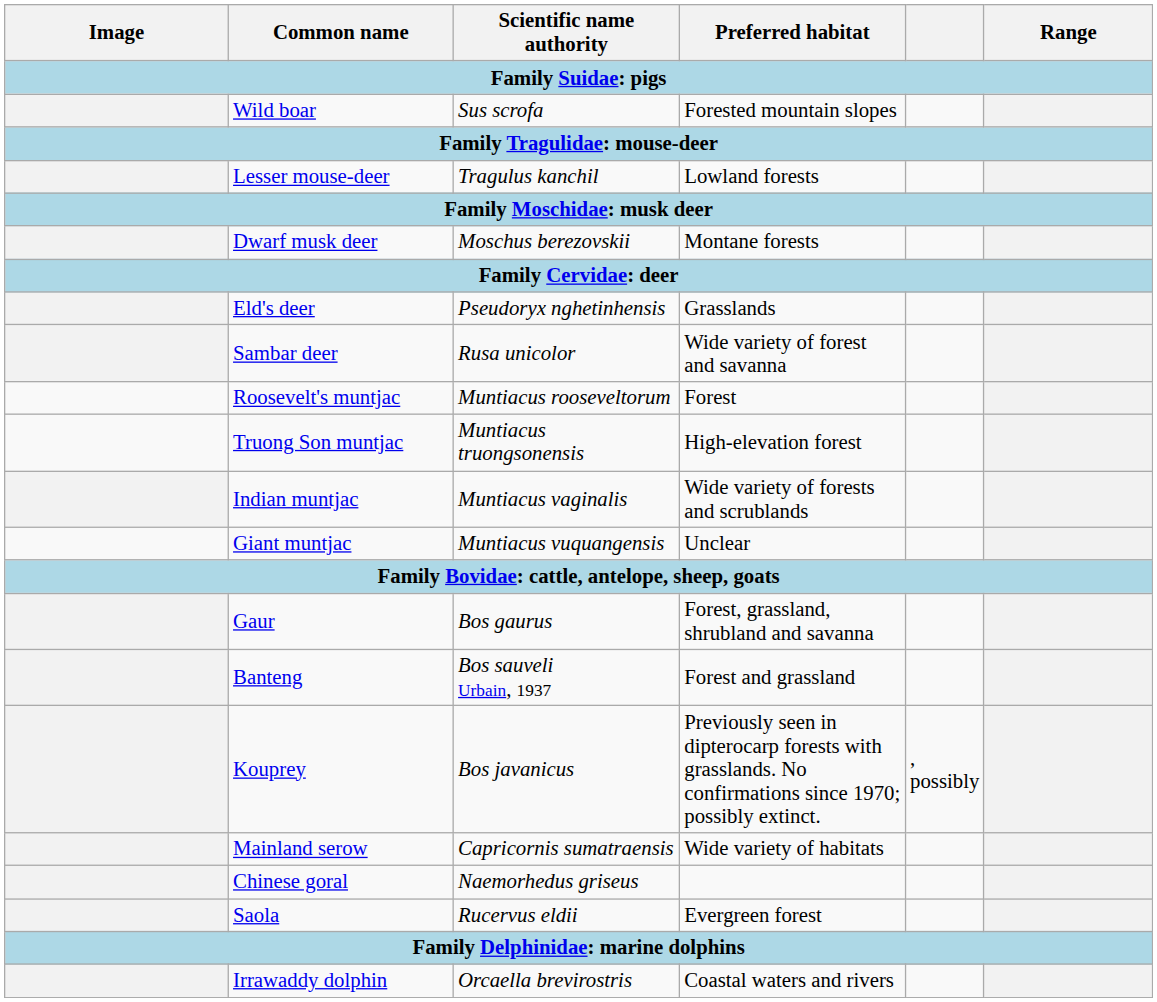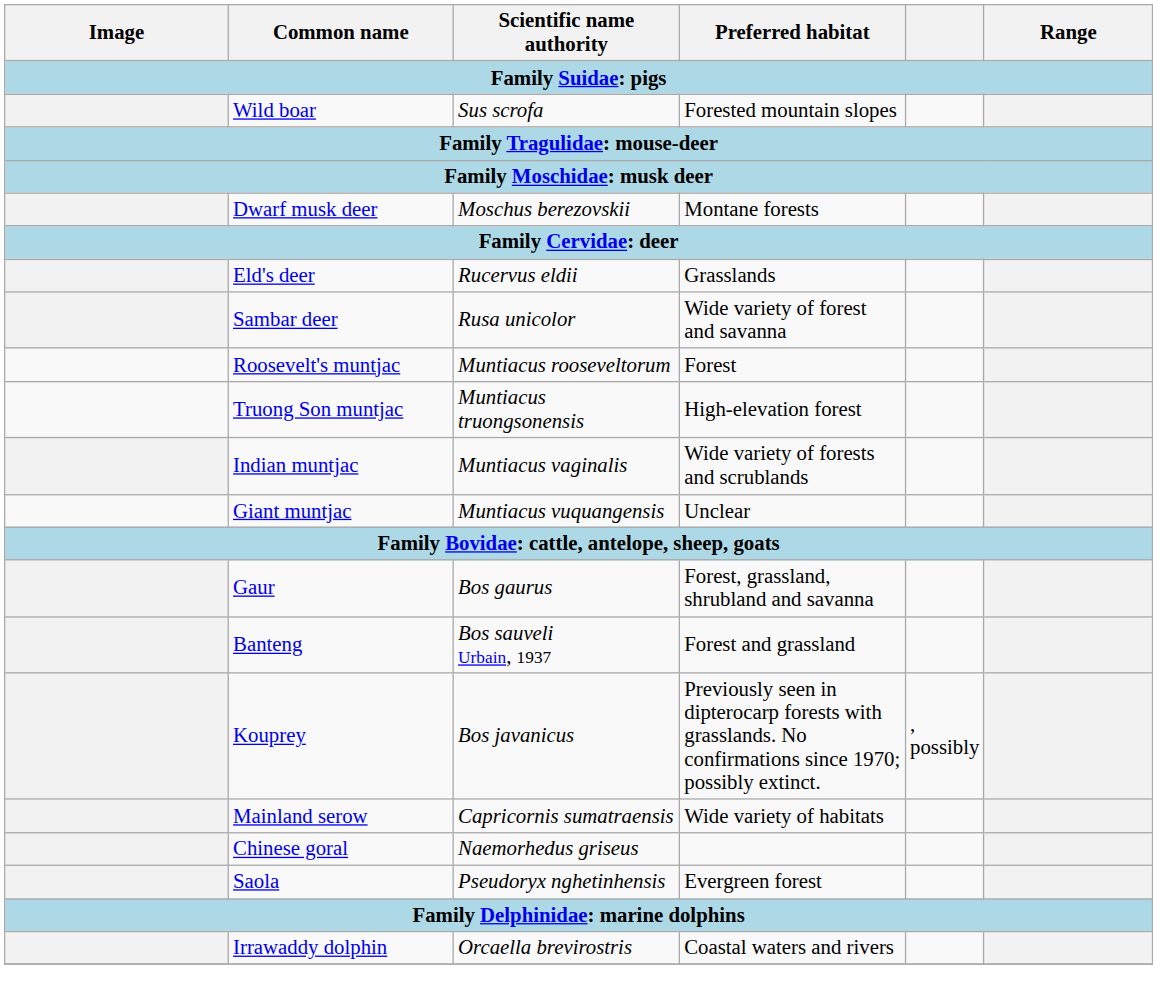 <table width=100% class="wikitable unsortable plainrowheaders">
 <tr>
 <th width="20%" style="text-align: center;">Image</th>
 <th width="20%">Common name</th>
 <th width="20%">Scientific name<br>authority</th>
 <th width="20%">Preferred habitat</th>
 <th width="5%"></th>
 <th width="15%">Range</th>
 </tr>
 <tr>
 <td style="text-align:center;background:lightblue;" colspan=6><strong>Family <a href='#'>Suidae</a>: pigs</strong></td>
 </tr>
 <tr>
 <th style="text-align: center;"></th>
 <td><a href='#'>Wild boar</a></td>
 <td><em>Sus scrofa</em><br></td>
 <td>Forested mountain slopes</td>
 <td><br></td>
 <th style="text-align: center;"></th>
 </tr>
 <tr>
 <td style="text-align:center;background:lightblue;" colspan=6><strong>Family <a href='#'>Tragulidae</a>: mouse-deer</strong></td>
 </tr>
 <tr>
-<th style="text-align: center;"></th>
-<td><a href='#'>Lesser mouse-deer</a></td>
-<td><em>Tragulus kanchil</em><br></td>
-<td>Lowland forests</td>
-<td><br></td>
-<th style="text-align: center;"></th>
-</tr>
-<tr>
 <td style="text-align:center;background:lightblue;" colspan=6><strong>Family <a href='#'>Moschidae</a>: musk deer</strong></td>
 </tr>
 <tr>
 <th style="text-align: center;"></th>
 <td><a href='#'>Dwarf musk deer</a></td>
 <td><em>Moschus berezovskii</em><br></td>
 <td>Montane forests</td>
 <td><br></td>
 <th style="text-align: center;"></th>
 </tr>
 <tr>
 <td style="text-align:center;background:lightblue;" colspan=6><strong>Family <a href='#'>Cervidae</a>: deer</strong></td>
 </tr>
 <tr>
 <th style="text-align: center;"></th>
 <td><a href='#'>Eld's deer</a></td>
-<td><em>Pseudoryx nghetinhensis</em><br></td>
+<td><em>Rucervus eldii</em><br></td>
 <td>Grasslands</td>
 <td><br></td>
 <th style="text-align: center;"></th>
 </tr>
 <tr>
 <th style="text-align: center;"></th>
 <td><a href='#'>Sambar deer</a></td>
 <td><em>Rusa unicolor</em><br></td>
 <td>Wide variety of forest and savanna</td>
 <td><br></td>
 <th style="text-align: center;"></th>
 </tr>
 <tr>
 <td></td>
 <td><a href='#'>Roosevelt's muntjac</a></td>
 <td><em>Muntiacus rooseveltorum</em><br></td>
 <td>Forest</td>
 <td><br></td>
 <th style="text-align: center;"></th>
 </tr>
 <tr>
 <td></td>
 <td><a href='#'>Truong Son muntjac</a></td>
 <td><em>Muntiacus truongsonensis</em><br></td>
 <td>High-elevation forest</td>
 <td><br></td>
 <th style="text-align: center;"></th>
 </tr>
 <tr>
 <th style="text-align: center;"></th>
 <td><a href='#'>Indian muntjac</a></td>
 <td><em>Muntiacus vaginalis</em><br></td>
 <td>Wide variety of forests and scrublands</td>
 <td><br></td>
 <th style="text-align: center;"></th>
 </tr>
 <tr>
 <td></td>
 <td><a href='#'>Giant muntjac</a></td>
 <td><em>Muntiacus vuquangensis</em><br></td>
 <td>Unclear</td>
 <td><br></td>
 <th style="text-align: center;"></th>
 </tr>
 <tr>
 <td style="text-align:center;background:lightblue;" colspan=6><strong>Family <a href='#'>Bovidae</a>: cattle, antelope, sheep, goats</strong></td>
 </tr>
 <tr>
 <th style="text-align: center;"></th>
 <td><a href='#'>Gaur</a></td>
 <td><em>Bos gaurus</em><br></td>
 <td>Forest, grassland, shrubland and savanna</td>
 <td><br></td>
 <th style="text-align: center;"></th>
 </tr>
 <tr>
 <th style="text-align: center;"></th>
 <td><a href='#'>Banteng</a></td>
 <td><em>Bos sauveli</em><br><a href='#'><small>Urbain</small></a>, <small>1937</small></td>
 <td>Forest and grassland</td>
 <td><br></td>
 <th style="text-align: center;"></th>
 </tr>
 <tr>
 <th></th>
 <td><a href='#'>Kouprey</a></td>
 <td><em>Bos javanicus</em><br></td>
 <td>Previously seen in dipterocarp forests with grasslands. No confirmations since 1970; possibly extinct.</td>
 <td>, possibly <br></td>
 <th></th>
 </tr>
 <tr>
 <th style="text-align: center;"></th>
 <td><a href='#'>Mainland serow</a></td>
 <td><em>Capricornis sumatraensis</em><br></td>
 <td>Wide variety of habitats</td>
 <td><br></td>
 <th style="text-align: center;"></th>
 </tr>
 <tr>
 <th style="text-align: center;"></th>
 <td><a href='#'>Chinese goral</a></td>
 <td><em>Naemorhedus griseus</em><br></td>
 <td></td>
 <td></td>
 <th style="text-align: center;"></th>
 </tr>
 <tr>
 <th style="text-align: center;"></th>
 <td><a href='#'>Saola</a></td>
-<td><em>Rucervus eldii</em><br></td>
+<td><em>Pseudoryx nghetinhensis</em><br></td>
 <td>Evergreen forest</td>
 <td><br></td>
 <th style="text-align: center;"></th>
 </tr>
 <tr>
 <td style="text-align:center;background:lightblue;" colspan=6><strong>Family <a href='#'>Delphinidae</a>: marine dolphins</strong></td>
 </tr>
 <tr>
 <th style="text-align: center;"></th>
 <td><a href='#'>Irrawaddy dolphin</a></td>
 <td><em>Orcaella brevirostris</em><br></td>
 <td>Coastal waters and rivers</td>
 <td><br></td>
 <th style="text-align: center;"></th>
 </tr>
 <tr>
 </tr>
 </table>
